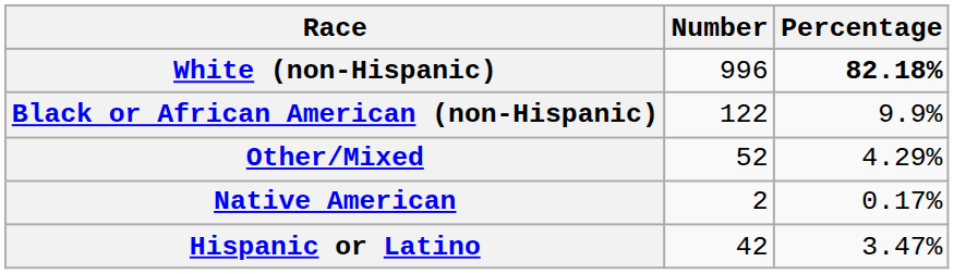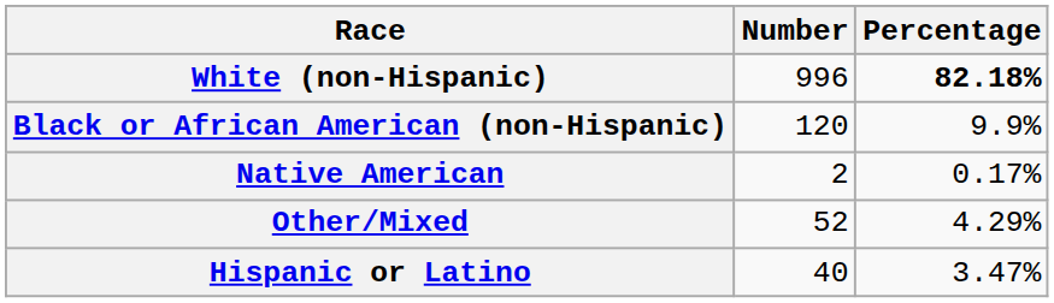 <table class="wikitable" style="text-align:right">
 <tr>
 <th scope="col">Race</th>
 <th scope="col">Number</th>
 <th scope="col">Percentage</th>
 </tr>
 <tr>
 <th scope="row"><a href='#'>White</a> (non-Hispanic)</th>
 <td>996</td>
 <td><strong>82.18%</strong></td>
 </tr>
 <tr>
 <th scope="row"><a href='#'>Black or African American</a> (non-Hispanic)</th>
-<td>122</td>
+<td>120</td>
 <td>9.9%</td>
+</tr>
+<tr>
+<th scope="row"><a href='#'>Native American</a></th>
+<td>2</td>
+<td>0.17%</td>
 </tr>
 <tr>
 <th scope="row"><a href='#'>Other/Mixed</a></th>
 <td>52</td>
 <td>4.29%</td>
 </tr>
 <tr>
-<th scope="row"><a href='#'>Native American</a></th>
-<td>2</td>
-<td>0.17%</td>
-</tr>
-<tr>
 <th scope="row"><a href='#'>Hispanic</a> or <a href='#'>Latino</a></th>
-<td>42</td>
+<td>40</td>
 <td>3.47%</td>
 </tr>
 </table>
